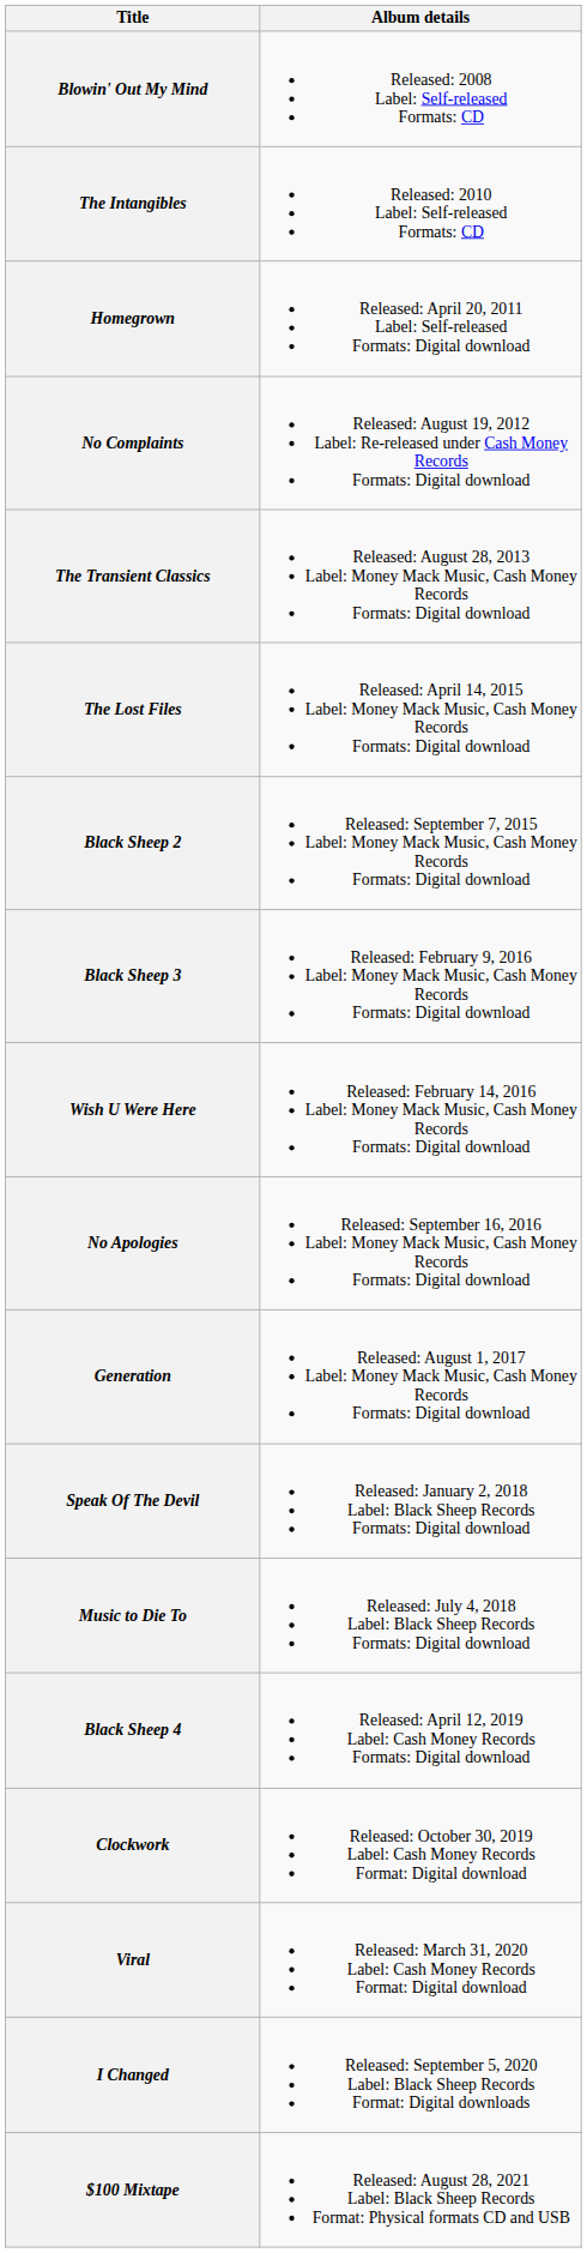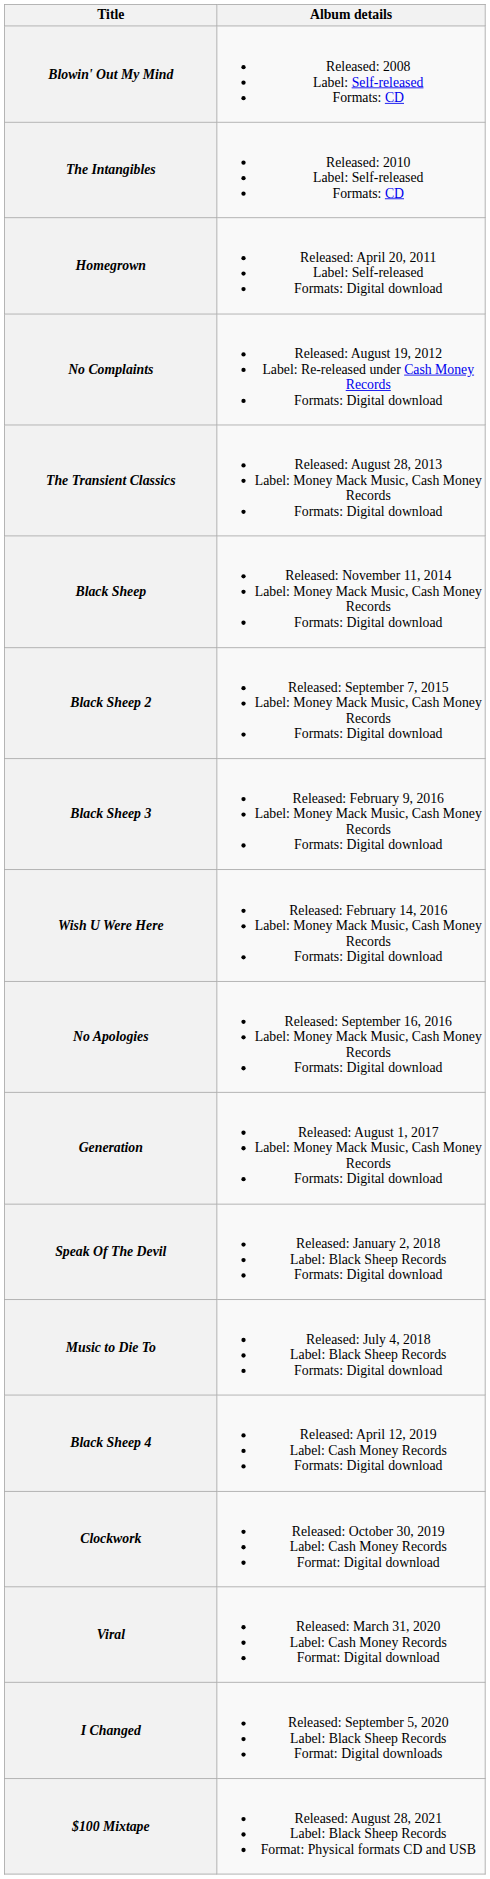 <table class="wikitable plainrowheaders" style="text-align:center;">
 <tr>
 <th scope="col" style="width:15em;">Title</th>
 <th scope="col" style="width:19em;">Album details</th>
 </tr>
 <tr>
 <th scope="row"><em>Blowin' Out My Mind</em></th>
 <td><br><ul><li>Released: 2008</li><li>Label: <a href='#'>Self-released</a></li><li>Formats: <a href='#'>CD</a></li></ul></td>
 </tr>
 <tr>
 <th scope="row"><em>The Intangibles</em></th>
 <td><br><ul><li>Released: 2010</li><li>Label: Self-released</li><li>Formats: <a href='#'>CD</a></li></ul></td>
 </tr>
 <tr IS A YOUNG RICH>
 <th scope="row"><em>Homegrown</em></th>
 <td><br><ul><li>Released: April 20, 2011</li><li>Label: Self-released</li><li>Formats: Digital download</li></ul></td>
 </tr>
 <tr>
 <th scope="row"><em>No Complaints</em></th>
 <td><br><ul><li>Released: August 19, 2012</li><li>Label: Re-released under <a href='#'>Cash Money Records</a></li><li>Formats: Digital download</li></ul></td>
 </tr>
 <tr>
 <th scope="row"><em>The Transient Classics</em></th>
 <td><br><ul><li>Released: August 28, 2013</li><li>Label: Money Mack Music, Cash Money Records</li><li>Formats: Digital download</li></ul></td>
 </tr>
 <tr>
-<th scope="row"><em>The Lost Files</em></th>
-<td><br><ul><li>Released: April 14, 2015</li><li>Label: Money Mack Music, Cash Money Records</li><li>Formats: Digital download</li></ul></td>
+<th scope="row"><em>Black Sheep</em></th>
+<td><br><ul><li>Released: November 11, 2014</li><li>Label: Money Mack Music, Cash Money Records</li><li>Formats: Digital download</li></ul></td>
 </tr>
 <tr>
 <th scope="row"><em>Black Sheep 2</em></th>
 <td><br><ul><li>Released: September 7, 2015</li><li>Label: Money Mack Music, Cash Money Records</li><li>Formats: Digital download</li></ul></td>
 </tr>
 <tr>
 <th scope="row"><em>Black Sheep 3</em></th>
 <td><br><ul><li>Released: February 9, 2016</li><li>Label: Money Mack Music, Cash Money Records</li><li>Formats: Digital download</li></ul></td>
 </tr>
 <tr>
 <th scope="row"><em>Wish U Were Here</em></th>
 <td><br><ul><li>Released: February 14, 2016</li><li>Label: Money Mack Music, Cash Money Records</li><li>Formats: Digital download</li></ul></td>
 </tr>
 <tr>
 <th scope="row"><em>No Apologies</em></th>
 <td><br><ul><li>Released: September 16, 2016</li><li>Label: Money Mack Music, Cash Money Records</li><li>Formats: Digital download</li></ul></td>
 </tr>
 <tr>
 <th scope="row"><em>Generation</em></th>
 <td><br><ul><li>Released: August 1, 2017</li><li>Label: Money Mack Music, Cash Money Records</li><li>Formats: Digital download</li></ul></td>
 </tr>
 <tr>
 <th scope="row"><em>Speak Of The Devil</em></th>
 <td><br><ul><li>Released: January 2, 2018</li><li>Label: Black Sheep Records</li><li>Formats: Digital download</li></ul></td>
 </tr>
 <tr>
 <th scope="row"><em>Music to Die To</em></th>
 <td><br><ul><li>Released: July 4, 2018</li><li>Label: Black Sheep Records</li><li>Formats: Digital download</li></ul></td>
 </tr>
 <tr>
 <th scope="row"><em>Black Sheep 4</em></th>
 <td><br><ul><li>Released: April 12, 2019</li><li>Label: Cash Money Records</li><li>Formats: Digital download</li></ul></td>
 </tr>
 <tr>
 <th scope="row"><em>Clockwork</em></th>
 <td><br><ul><li>Released: October 30, 2019</li><li>Label: Cash Money Records</li><li>Format: Digital download</li></ul></td>
 </tr>
 <tr>
 <th scope="row"><em>Viral</em></th>
 <td><br><ul><li>Released: March 31, 2020</li><li>Label: Cash Money Records</li><li>Format: Digital download</li></ul></td>
 </tr>
 <tr>
 <th scope="row"><em>I Changed</em></th>
 <td><br><ul><li>Released: September 5, 2020</li><li>Label: Black Sheep Records</li><li>Format: Digital downloads</li></ul></td>
 </tr>
 <tr>
 <th scope="row"><em>$100 Mixtape</em></th>
 <td><br><ul><li>Released: August 28, 2021</li><li>Label: Black Sheep Records</li><li>Format: Physical formats CD and USB</li></ul></td>
 </tr>
 </table>
